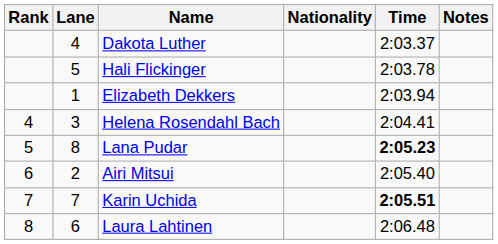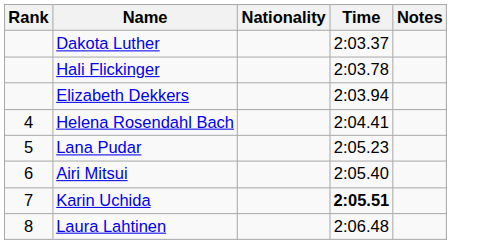 <table class="wikitable sortable" style="text-align:center">
 <tr>
 <th>Rank</th>
-<th>Lane</th>
 <th>Name</th>
 <th>Nationality</th>
 <th>Time</th>
 <th>Notes</th>
 </tr>
 <tr>
 <td></td>
-<td>4</td>
 <td align=left><a href='#'>Dakota Luther</a></td>
 <td align=left></td>
 <td>2:03.37</td>
 <td></td>
 </tr>
 <tr>
 <td></td>
-<td>5</td>
 <td align=left><a href='#'>Hali Flickinger</a></td>
 <td align=left></td>
 <td>2:03.78</td>
 <td></td>
 </tr>
 <tr>
 <td></td>
-<td>1</td>
 <td align=left><a href='#'>Elizabeth Dekkers</a></td>
 <td align=left></td>
 <td>2:03.94</td>
 <td></td>
 </tr>
 <tr>
 <td>4</td>
-<td>3</td>
 <td align=left><a href='#'>Helena Rosendahl Bach</a></td>
 <td align=left></td>
 <td>2:04.41</td>
 <td></td>
 </tr>
 <tr>
 <td>5</td>
-<td>8</td>
 <td align=left><a href='#'>Lana Pudar</a></td>
 <td align=left></td>
-<td><strong>2:05.23</strong></td>
+<td>2:05.23</td>
 <td></td>
 </tr>
 <tr>
 <td>6</td>
-<td>2</td>
 <td align=left><a href='#'>Airi Mitsui</a></td>
 <td align=left></td>
 <td>2:05.40</td>
 <td></td>
 </tr>
 <tr>
-<td>7</td>
 <td>7</td>
 <td align=left><a href='#'>Karin Uchida</a></td>
 <td align=left></td>
 <td><strong>2:05.51</strong></td>
 <td></td>
 </tr>
 <tr>
 <td>8</td>
-<td>6</td>
 <td align=left><a href='#'>Laura Lahtinen</a></td>
 <td align=left></td>
 <td>2:06.48</td>
 <td></td>
 </tr>
 </table>
